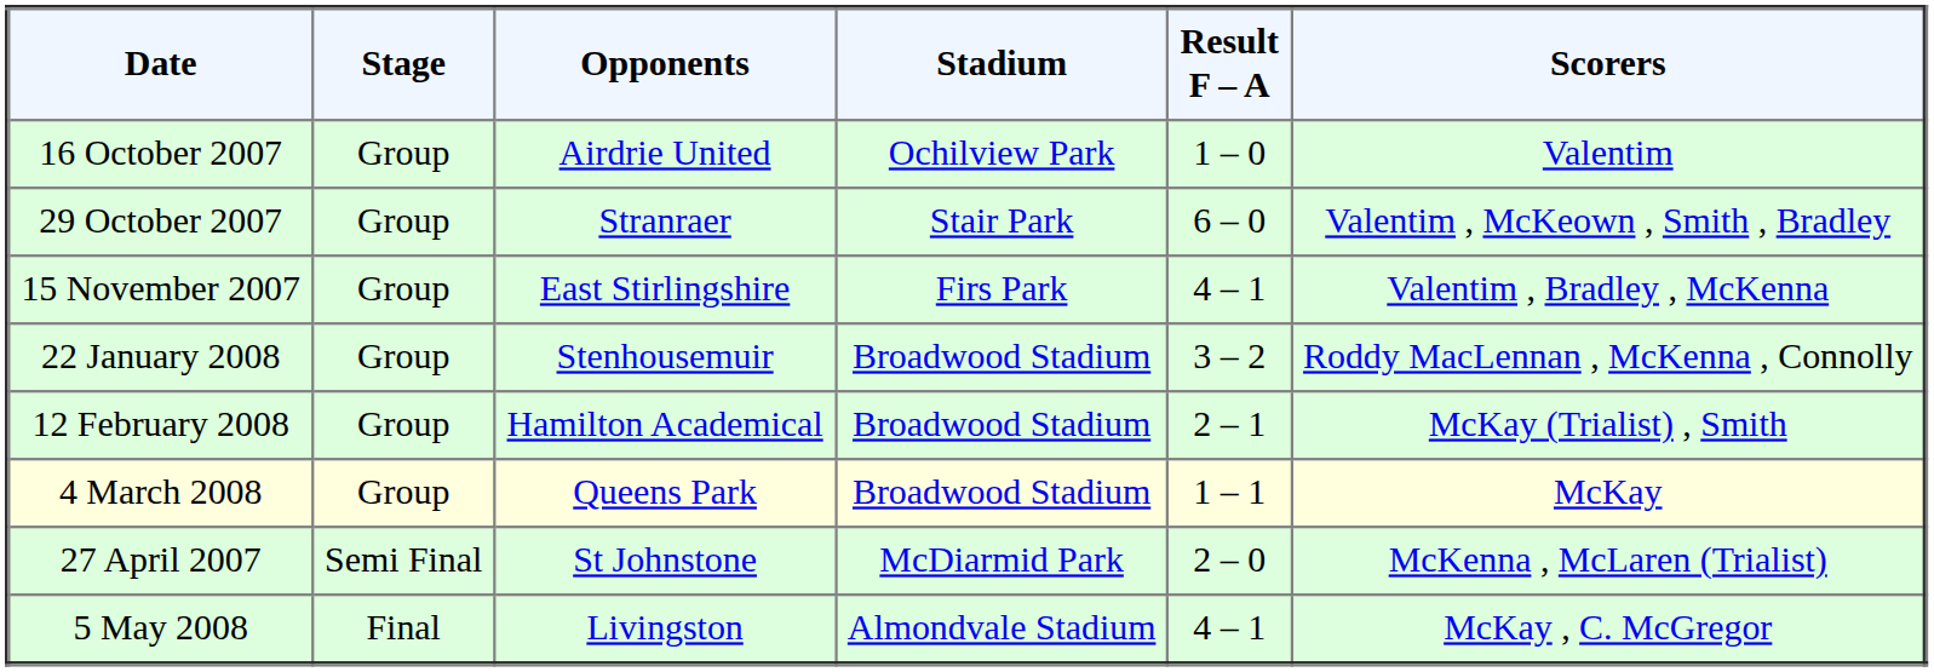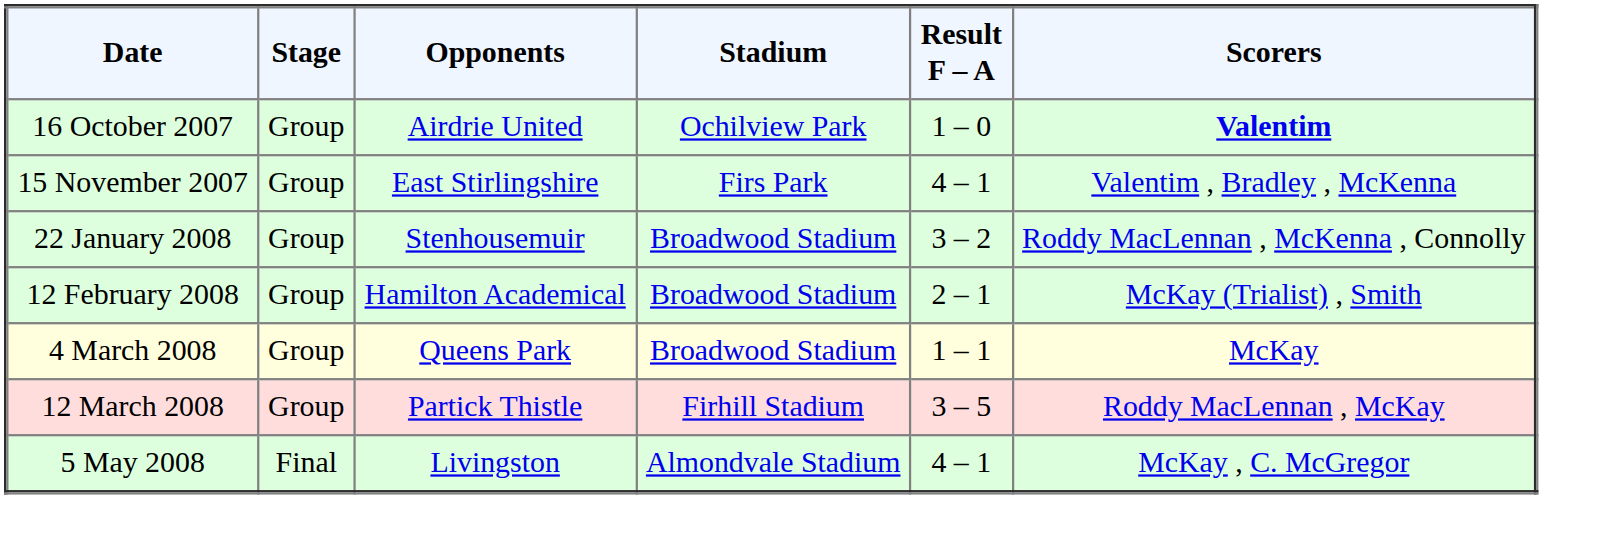 <table border="2" cellpadding="4" style="border-collapse:collapse; text-align:center; font-size:smaller;">
 <tr style="background:#f0f6ff;">
 <th><strong>Date</strong></th>
 <th><strong>Stage</strong></th>
 <th><strong>Opponents</strong></th>
 <th><strong>Stadium</strong></th>
 <th><strong>Result<br>F – A</strong></th>
 <th><strong>Scorers</strong></th>
 </tr>
 <tr bgcolor="ddffdd">
 <td>16 October 2007</td>
 <td>Group</td>
 <td><a href='#'>Airdrie United</a></td>
 <td><a href='#'>Ochilview Park</a></td>
 <td>1 – 0</td>
-<td><a href='#'>Valentim</a> </td>
-</tr>
-<tr bgcolor="ddffdd">
-<td>29 October 2007</td>
-<td>Group</td>
-<td><a href='#'>Stranraer</a></td>
-<td><a href='#'>Stair Park</a></td>
-<td>6 – 0</td>
-<td><a href='#'>Valentim</a>   , <a href='#'>McKeown</a> , <a href='#'>Smith</a> , <a href='#'>Bradley</a> </td>
+<td><strong><a href='#'>Valentim</a> </strong></td>
 </tr>
 <tr bgcolor="ddffdd">
 <td>15 November 2007</td>
 <td>Group</td>
 <td><a href='#'>East Stirlingshire</a></td>
 <td><a href='#'>Firs Park</a></td>
 <td>4 – 1</td>
 <td><a href='#'>Valentim</a>  , <a href='#'>Bradley</a> , <a href='#'>McKenna</a> </td>
 </tr>
 <tr bgcolor="ddffdd">
 <td>22 January 2008</td>
 <td>Group</td>
 <td><a href='#'>Stenhousemuir</a></td>
 <td><a href='#'>Broadwood Stadium</a></td>
 <td>3 – 2</td>
 <td><a href='#'>Roddy MacLennan</a> , <a href='#'>McKenna</a> , Connolly </td>
 </tr>
 <tr bgcolor="ddffdd">
 <td>12 February 2008</td>
 <td>Group</td>
 <td><a href='#'>Hamilton Academical</a></td>
 <td><a href='#'>Broadwood Stadium</a></td>
 <td>2 – 1</td>
 <td><a href='#'>McKay (Trialist)</a>  , <a href='#'>Smith</a> </td>
 </tr>
 <tr bgcolor="ffffdd">
 <td>4 March 2008</td>
 <td>Group</td>
 <td><a href='#'>Queens Park</a></td>
 <td><a href='#'>Broadwood Stadium</a></td>
 <td>1 – 1</td>
 <td><a href='#'>McKay</a> </td>
 </tr>
-<tr bgcolor="ddffdd">
-<td>27 April 2007</td>
-<td>Semi Final</td>
-<td><a href='#'>St Johnstone</a></td>
-<td><a href='#'>McDiarmid Park</a></td>
-<td>2 – 0</td>
-<td><a href='#'>McKenna</a> , <a href='#'>McLaren (Trialist)</a> </td>
+<tr bgcolor="ffdddd">
+<td>12 March 2008</td>
+<td>Group</td>
+<td><a href='#'>Partick Thistle</a></td>
+<td><a href='#'>Firhill Stadium</a></td>
+<td>3 – 5</td>
+<td><a href='#'>Roddy MacLennan</a> , <a href='#'>McKay</a>  </td>
 </tr>
 <tr bgcolor="ddffdd">
 <td>5 May 2008</td>
 <td>Final</td>
 <td><a href='#'>Livingston</a></td>
 <td><a href='#'>Almondvale Stadium</a></td>
 <td>4 – 1</td>
 <td><a href='#'>McKay</a>    , <a href='#'>C. McGregor</a> </td>
 </tr>
 </table>
